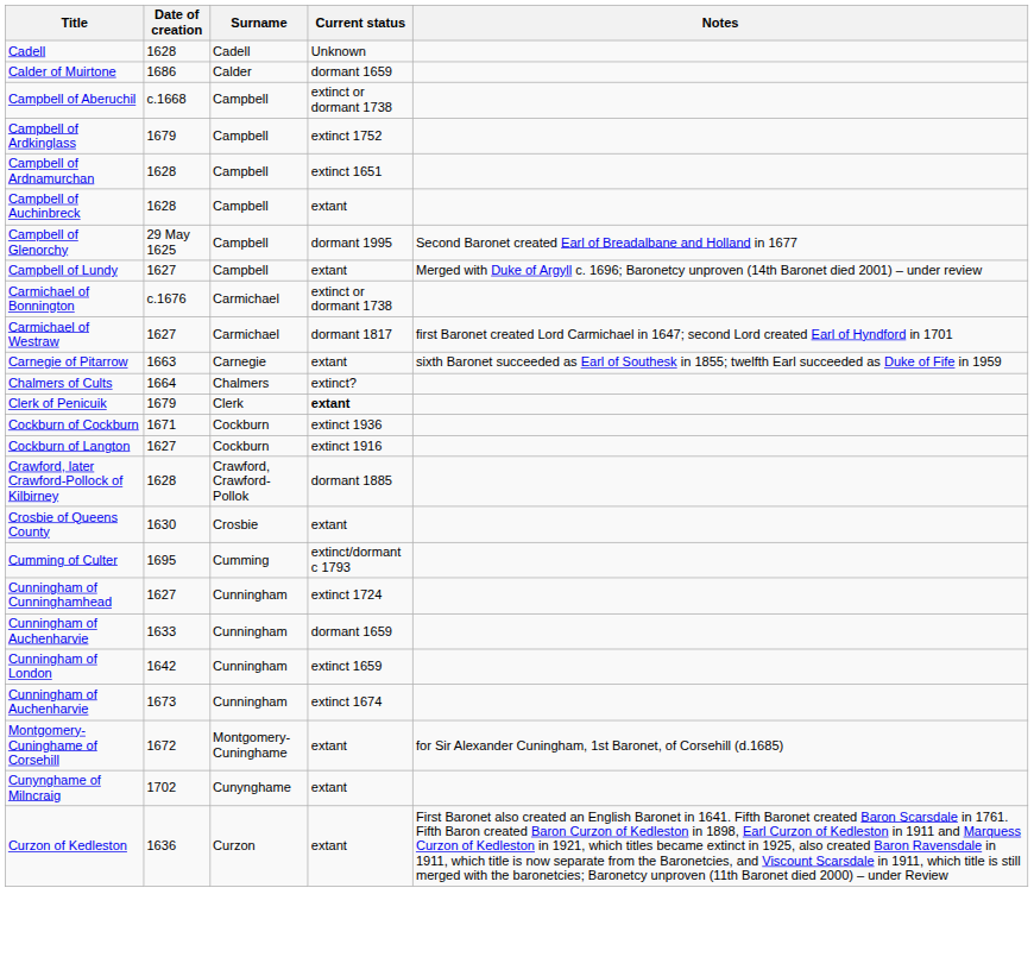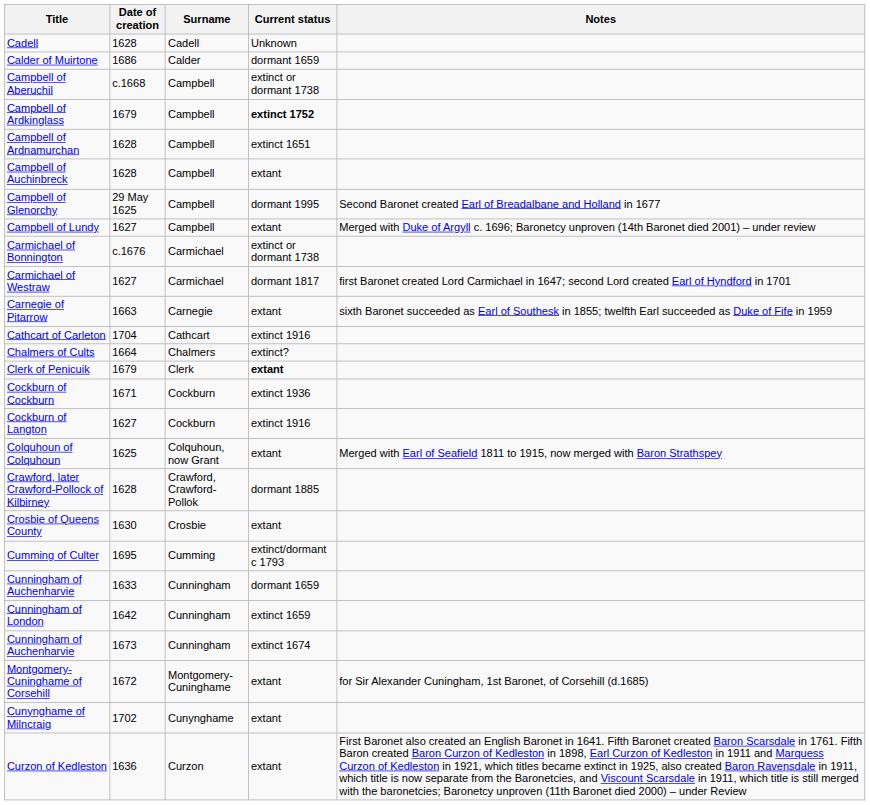 <table class="wikitable">
 <tr>
 <th>Title</th>
 <th>Date of creation</th>
 <th>Surname</th>
 <th>Current status</th>
 <th>Notes</th>
 </tr>
 <tr>
 <td><a href='#'>Cadell</a></td>
 <td>1628</td>
 <td>Cadell</td>
 <td>Unknown</td>
 <td> </td>
 </tr>
 <tr>
 <td><a href='#'>Calder of Muirtone</a></td>
 <td>1686</td>
 <td>Calder</td>
 <td>dormant 1659</td>
 <td> </td>
 </tr>
 <tr>
 <td><a href='#'>Campbell of Aberuchil</a></td>
 <td>c.1668</td>
 <td>Campbell</td>
 <td>extinct or dormant 1738</td>
 <td> </td>
 </tr>
 <tr>
 <td><a href='#'>Campbell of Ardkinglass</a></td>
 <td>1679</td>
 <td>Campbell</td>
-<td>extinct 1752</td>
+<td><strong>extinct 1752</strong></td>
 <td> </td>
 </tr>
 <tr>
 <td><a href='#'>Campbell of Ardnamurchan</a></td>
 <td>1628</td>
 <td>Campbell</td>
 <td>extinct 1651</td>
 <td> </td>
 </tr>
 <tr>
 <td><a href='#'>Campbell of Auchinbreck</a></td>
 <td>1628</td>
 <td>Campbell</td>
 <td>extant</td>
 <td> </td>
 </tr>
 <tr>
 <td><a href='#'>Campbell of Glenorchy</a></td>
 <td>29 May 1625</td>
 <td>Campbell</td>
 <td>dormant 1995</td>
 <td>Second Baronet created <a href='#'>Earl of Breadalbane and Holland</a> in 1677</td>
 </tr>
 <tr>
 <td><a href='#'>Campbell of Lundy</a></td>
 <td>1627</td>
 <td>Campbell</td>
 <td>extant</td>
 <td>Merged with <a href='#'>Duke of Argyll</a> c. 1696; Baronetcy unproven (14th Baronet died 2001) – under review</td>
 </tr>
 <tr>
 <td><a href='#'>Carmichael of Bonnington</a></td>
 <td>c.1676</td>
 <td>Carmichael</td>
 <td>extinct or dormant 1738</td>
 <td> </td>
 </tr>
 <tr>
 <td><a href='#'>Carmichael of Westraw</a></td>
 <td>1627</td>
 <td>Carmichael</td>
 <td>dormant 1817</td>
 <td>first Baronet created Lord Carmichael in 1647; second Lord created <a href='#'>Earl of Hyndford</a> in 1701</td>
 </tr>
 <tr>
 <td><a href='#'>Carnegie of Pitarrow</a></td>
 <td>1663</td>
 <td>Carnegie</td>
 <td>extant</td>
 <td>sixth Baronet succeeded as <a href='#'>Earl of Southesk</a> in 1855; twelfth Earl succeeded as <a href='#'>Duke of Fife</a> in 1959</td>
 </tr>
 <tr>
+<td><a href='#'>Cathcart of Carleton</a></td>
+<td>1704</td>
+<td>Cathcart</td>
+<td>extinct 1916</td>
+<td> </td>
+</tr>
+<tr>
 <td><a href='#'>Chalmers of Cults</a></td>
 <td>1664</td>
 <td>Chalmers</td>
 <td>extinct?</td>
 <td> </td>
 </tr>
 <tr>
 <td><a href='#'>Clerk of Penicuik</a></td>
 <td>1679</td>
 <td>Clerk</td>
 <td><strong>extant</strong></td>
 <td> </td>
 </tr>
 <tr>
 <td><a href='#'>Cockburn of Cockburn</a></td>
 <td>1671</td>
 <td>Cockburn</td>
 <td>extinct 1936</td>
 <td> </td>
 </tr>
 <tr>
 <td><a href='#'>Cockburn of Langton</a></td>
 <td>1627</td>
 <td>Cockburn</td>
 <td>extinct 1916</td>
 <td> </td>
 </tr>
 <tr>
+<td><a href='#'>Colquhoun of Colquhoun</a></td>
+<td>1625</td>
+<td>Colquhoun, now Grant</td>
+<td>extant</td>
+<td>Merged with <a href='#'>Earl of Seafield</a> 1811 to 1915, now merged with <a href='#'>Baron Strathspey</a></td>
+</tr>
+<tr>
 <td><a href='#'>Crawford, later Crawford-Pollock of Kilbirney</a></td>
 <td>1628</td>
 <td>Crawford, Crawford-Pollok</td>
 <td>dormant 1885</td>
 <td> </td>
 </tr>
 <tr>
 <td><a href='#'>Crosbie of Queens County</a></td>
 <td>1630</td>
 <td>Crosbie</td>
 <td>extant</td>
 <td> </td>
 </tr>
 <tr>
 <td><a href='#'>Cumming of Culter</a></td>
 <td>1695</td>
 <td>Cumming</td>
 <td>extinct/dormant c 1793</td>
-<td> </td>
-</tr>
-<tr>
-<td><a href='#'>Cunningham of Cunninghamhead</a></td>
-<td>1627</td>
-<td>Cunningham</td>
-<td>extinct 1724</td>
 <td> </td>
 </tr>
 <tr>
 <td><a href='#'>Cunningham of Auchenharvie</a></td>
 <td>1633</td>
 <td>Cunningham</td>
 <td>dormant 1659</td>
 <td> </td>
 </tr>
 <tr>
 <td><a href='#'>Cunningham of London</a></td>
 <td>1642</td>
 <td>Cunningham</td>
 <td>extinct 1659</td>
 <td> </td>
 </tr>
 <tr>
 <td><a href='#'>Cunningham of Auchenharvie</a></td>
 <td>1673</td>
 <td>Cunningham</td>
 <td>extinct 1674</td>
 <td></td>
 </tr>
 <tr>
 <td><a href='#'>Montgomery-Cuninghame of Corsehill</a></td>
 <td>1672</td>
 <td>Montgomery-Cuninghame</td>
 <td>extant</td>
 <td>for Sir Alexander Cuningham, 1st Baronet, of Corsehill (d.1685)</td>
 </tr>
 <tr>
 <td><a href='#'>Cunynghame of Milncraig</a></td>
 <td>1702</td>
 <td>Cunynghame</td>
 <td>extant</td>
 <td></td>
 </tr>
 <tr>
 <td><a href='#'>Curzon of Kedleston</a></td>
 <td>1636</td>
 <td>Curzon</td>
 <td>extant</td>
 <td>First Baronet also created an English Baronet in 1641. Fifth Baronet created <a href='#'>Baron Scarsdale</a> in 1761. Fifth Baron created <a href='#'>Baron Curzon of Kedleston</a> in 1898, <a href='#'>Earl Curzon of Kedleston</a> in 1911 and <a href='#'>Marquess Curzon of Kedleston</a> in 1921, which titles became extinct in 1925, also created <a href='#'>Baron Ravensdale</a> in 1911, which title is now separate from the Baronetcies, and <a href='#'>Viscount Scarsdale</a> in 1911, which title is still merged with the baronetcies; Baronetcy unproven (11th Baronet died 2000) – under Review</td>
 </tr>
 </table>
